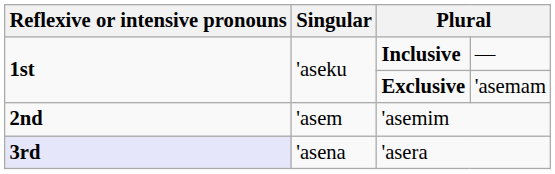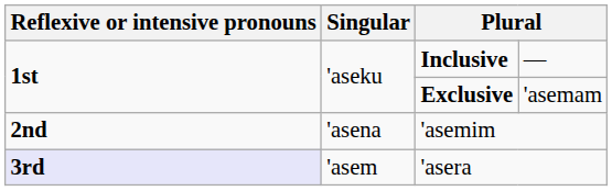 <table class="wikitable">
 <tr>
 <th>Reflexive or intensive pronouns</th>
 <th>Singular</th>
 <th colspan="2">Plural</th>
 </tr>
 <tr>
 <td rowspan="2"><strong>1st</strong></td>
 <td rowspan="2">'aseku</td>
 <td><strong>Inclusive</strong></td>
 <td>—</td>
 </tr>
 <tr>
 <td><strong>Exclusive</strong></td>
 <td>'asemam</td>
 </tr>
 <tr>
 <td><strong>2nd</strong></td>
-<td>'asem</td>
+<td>'asena</td>
 <td colspan="2">'asemim</td>
 </tr>
 <tr>
 <td style="background: lavender;"><strong>3rd</strong></td>
-<td>'asena</td>
+<td>'asem</td>
 <td colspan="2">'asera</td>
 </tr>
 </table>
